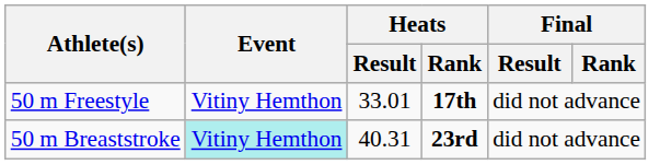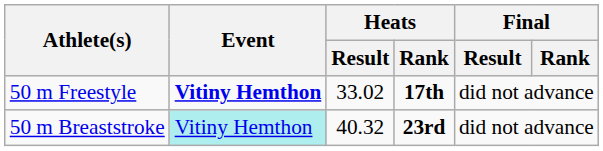 <table class="wikitable" border="1" style="font-size:90%">
 <tr>
 <th rowspan=2>Athlete(s)</th>
 <th rowspan=2>Event</th>
 <th colspan=2>Heats</th>
 <th colspan=2>Final</th>
 </tr>
 <tr>
 <th>Result</th>
 <th>Rank</th>
 <th>Result</th>
 <th>Rank</th>
 </tr>
 <tr>
 <td><a href='#'>50 m Freestyle</a></td>
-<td><a href='#'>Vitiny Hemthon</a></td>
-<td align=center>33.01</td>
+<td><strong><a href='#'>Vitiny Hemthon</a></strong></td>
+<td align=center>33.02</td>
 <td align=center><strong>17th</strong></td>
 <td align=center colspan=2>did not advance</td>
 </tr>
 <tr>
 <td><a href='#'>50 m Breaststroke</a></td>
 <td style="background: paleturquoise;"><a href='#'>Vitiny Hemthon</a></td>
-<td align=center>40.31</td>
+<td align=center>40.32</td>
 <td align=center><strong>23rd</strong></td>
 <td align=center colspan=2>did not advance</td>
 </tr>
 </table>
